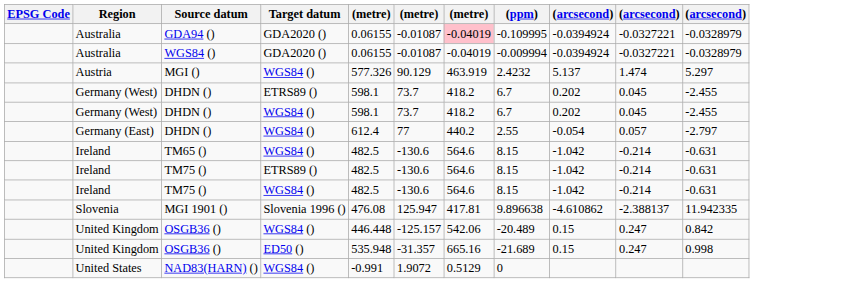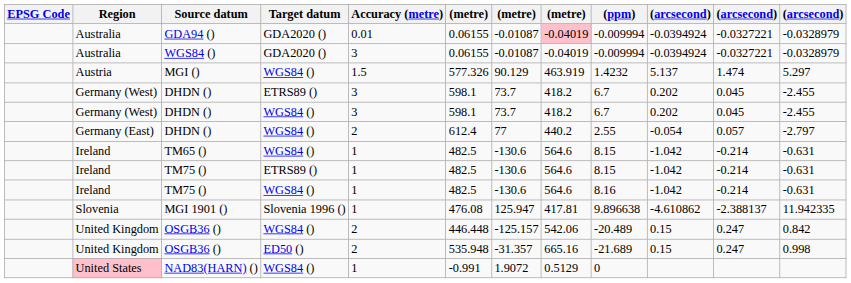 <table class="wikitable">
 <tr>
 <th><a href='#'>EPSG Code</a></th>
 <th>Region</th>
 <th>Source datum</th>
 <th>Target datum</th>
+<th>Accuracy (<a href='#'>metre</a>)</th>
 <th> (metre)</th>
 <th> (metre)</th>
 <th> (metre)</th>
 <th> (<a href='#'>ppm</a>)</th>
 <th> (<a href='#'>arcsecond</a>)</th>
 <th> (<a href='#'>arcsecond</a>)</th>
 <th> (<a href='#'>arcsecond</a>)</th>
 </tr>
 <tr>
 <td></td>
 <td>Australia</td>
 <td><a href='#'>GDA94</a> ()</td>
 <td>GDA2020 ()</td>
+<td>0.01</td>
 <td>0.06155</td>
 <td>-0.01087</td>
 <td style="background: pink;">-0.04019</td>
-<td>-0.109995</td>
+<td>-0.009994</td>
 <td>-0.0394924</td>
 <td>-0.0327221</td>
 <td>-0.0328979</td>
 </tr>
 <tr>
 <td></td>
 <td>Australia</td>
 <td><a href='#'>WGS84</a> ()</td>
 <td>GDA2020 ()</td>
+<td>3</td>
 <td>0.06155</td>
 <td>-0.01087</td>
 <td>-0.04019</td>
 <td>-0.009994</td>
 <td>-0.0394924</td>
 <td>-0.0327221</td>
 <td>-0.0328979</td>
 </tr>
 <tr>
 <td></td>
 <td>Austria</td>
 <td>MGI ()</td>
 <td><a href='#'>WGS84</a> ()</td>
+<td>1.5</td>
 <td>577.326</td>
 <td>90.129</td>
 <td>463.919</td>
-<td>2.4232</td>
+<td>1.4232</td>
 <td>5.137</td>
 <td>1.474</td>
 <td>5.297</td>
 </tr>
 <tr>
 <td></td>
 <td>Germany (West)</td>
 <td>DHDN ()</td>
 <td>ETRS89 ()</td>
+<td>3</td>
 <td>598.1</td>
 <td>73.7</td>
 <td>418.2</td>
 <td>6.7</td>
 <td>0.202</td>
 <td>0.045</td>
 <td>-2.455</td>
 </tr>
 <tr>
 <td></td>
 <td>Germany (West)</td>
 <td>DHDN ()</td>
 <td><a href='#'>WGS84</a> ()</td>
+<td>3</td>
 <td>598.1</td>
 <td>73.7</td>
 <td>418.2</td>
 <td>6.7</td>
 <td>0.202</td>
 <td>0.045</td>
 <td>-2.455</td>
 </tr>
 <tr>
 <td></td>
 <td>Germany (East)</td>
 <td>DHDN ()</td>
 <td><a href='#'>WGS84</a> ()</td>
+<td>2</td>
 <td>612.4</td>
 <td>77</td>
 <td>440.2</td>
 <td>2.55</td>
 <td>-0.054</td>
 <td>0.057</td>
 <td>-2.797</td>
 </tr>
 <tr>
 <td></td>
 <td>Ireland</td>
 <td>TM65 ()</td>
 <td><a href='#'>WGS84</a> ()</td>
+<td>1</td>
 <td>482.5</td>
 <td>-130.6</td>
 <td>564.6</td>
 <td>8.15</td>
 <td>-1.042</td>
 <td>-0.214</td>
 <td>-0.631</td>
 </tr>
 <tr>
 <td></td>
 <td>Ireland</td>
 <td>TM75 ()</td>
 <td>ETRS89 ()</td>
+<td>1</td>
 <td>482.5</td>
 <td>-130.6</td>
 <td>564.6</td>
 <td>8.15</td>
 <td>-1.042</td>
 <td>-0.214</td>
 <td>-0.631</td>
 </tr>
 <tr>
 <td></td>
 <td>Ireland</td>
 <td>TM75 ()</td>
 <td><a href='#'>WGS84</a> ()</td>
+<td>1</td>
 <td>482.5</td>
 <td>-130.6</td>
 <td>564.6</td>
-<td>8.15</td>
+<td>8.16</td>
 <td>-1.042</td>
 <td>-0.214</td>
 <td>-0.631</td>
 </tr>
 <tr>
 <td></td>
 <td>Slovenia</td>
 <td>MGI 1901 ()</td>
 <td>Slovenia 1996 ()</td>
+<td>1</td>
 <td>476.08</td>
 <td>125.947</td>
 <td>417.81</td>
 <td>9.896638</td>
 <td>-4.610862</td>
 <td>-2.388137</td>
 <td>11.942335</td>
 </tr>
 <tr>
 <td></td>
 <td>United Kingdom</td>
 <td><a href='#'>OSGB36</a> ()</td>
 <td><a href='#'>WGS84</a> ()</td>
+<td>2</td>
 <td>446.448</td>
 <td>-125.157</td>
 <td>542.06</td>
 <td>-20.489</td>
 <td>0.15</td>
 <td>0.247</td>
 <td>0.842</td>
 </tr>
 <tr>
 <td></td>
 <td>United Kingdom</td>
 <td><a href='#'>OSGB36</a> ()</td>
 <td><a href='#'>ED50</a> ()</td>
+<td>2</td>
 <td>535.948</td>
 <td>-31.357</td>
 <td>665.16</td>
 <td>-21.689</td>
 <td>0.15</td>
 <td>0.247</td>
 <td>0.998</td>
 </tr>
 <tr>
 <td></td>
-<td>United States</td>
+<td style="background: pink;">United States</td>
 <td><a href='#'>NAD83(HARN)</a> ()</td>
 <td><a href='#'>WGS84</a> ()</td>
+<td>1</td>
 <td>-0.991</td>
 <td>1.9072</td>
 <td>0.5129</td>
 <td>0</td>
 <td></td>
 <td></td>
 <td></td>
 </tr>
 </table>
